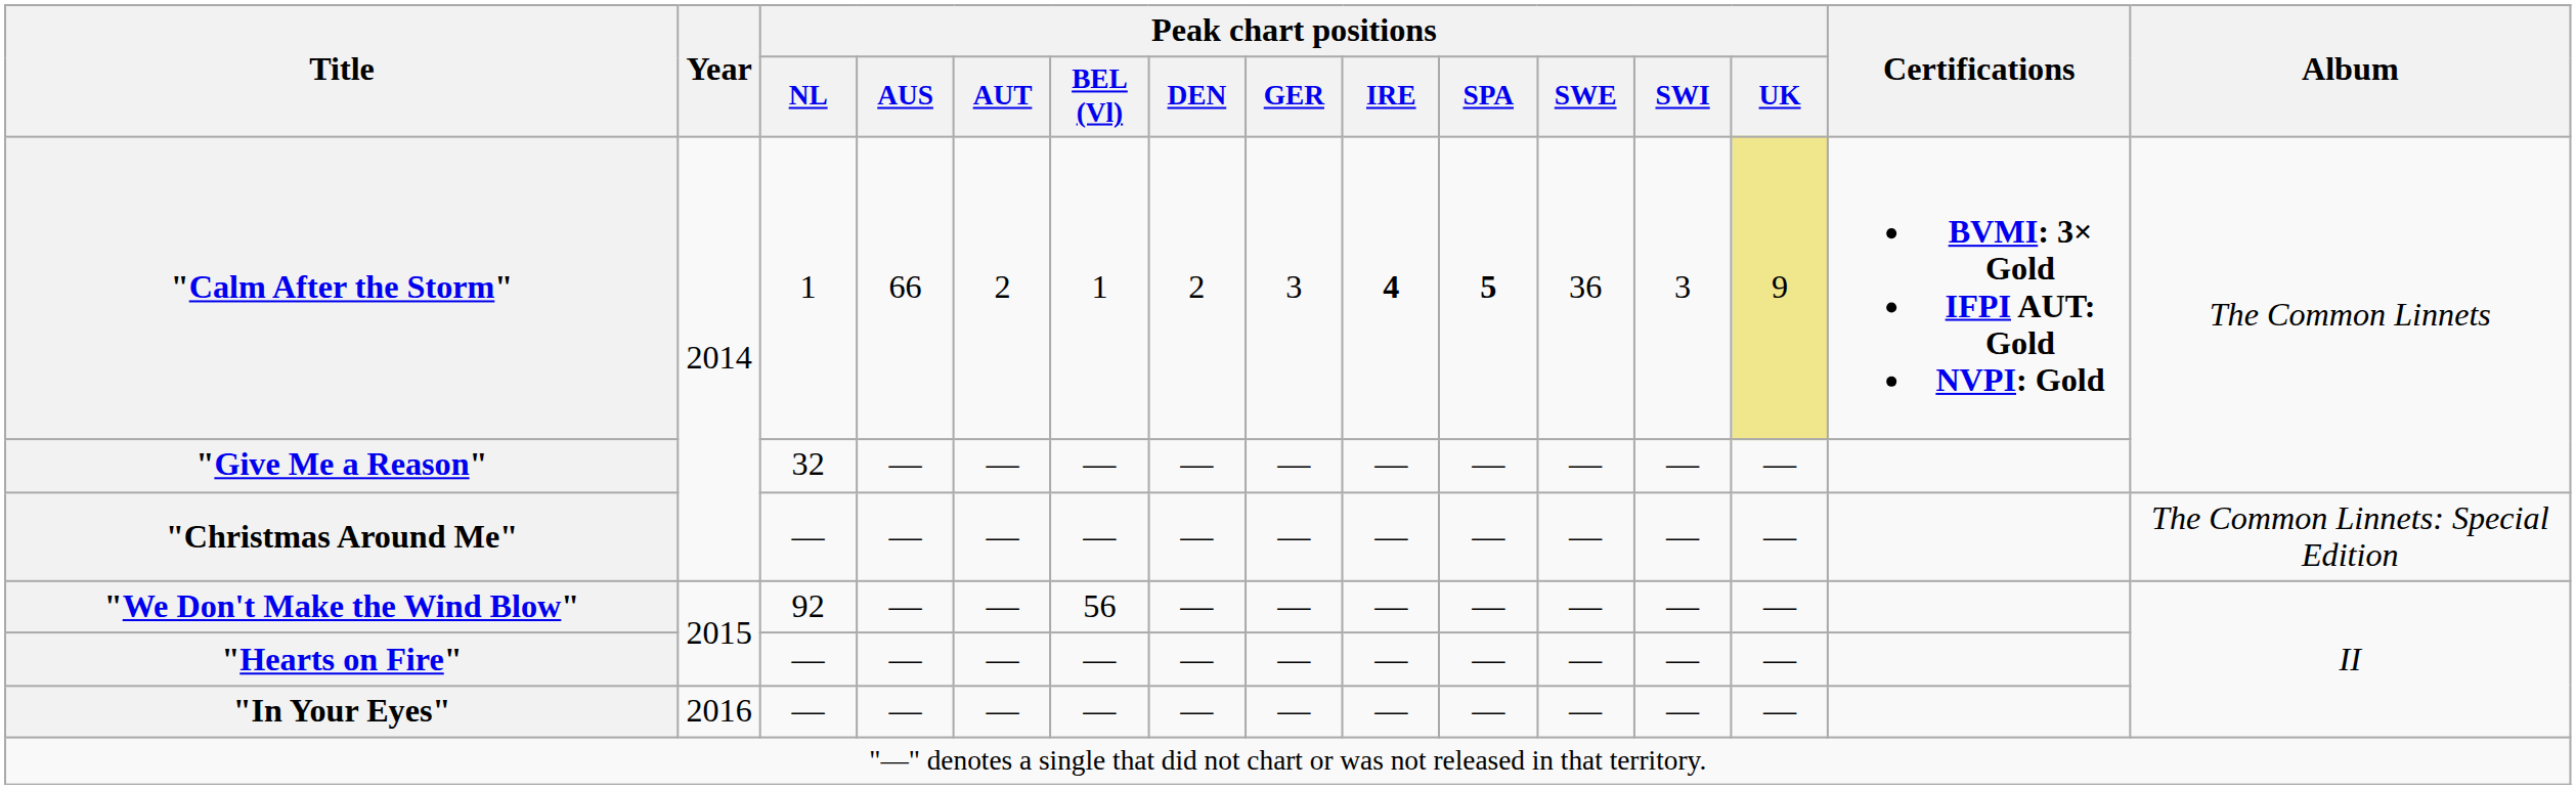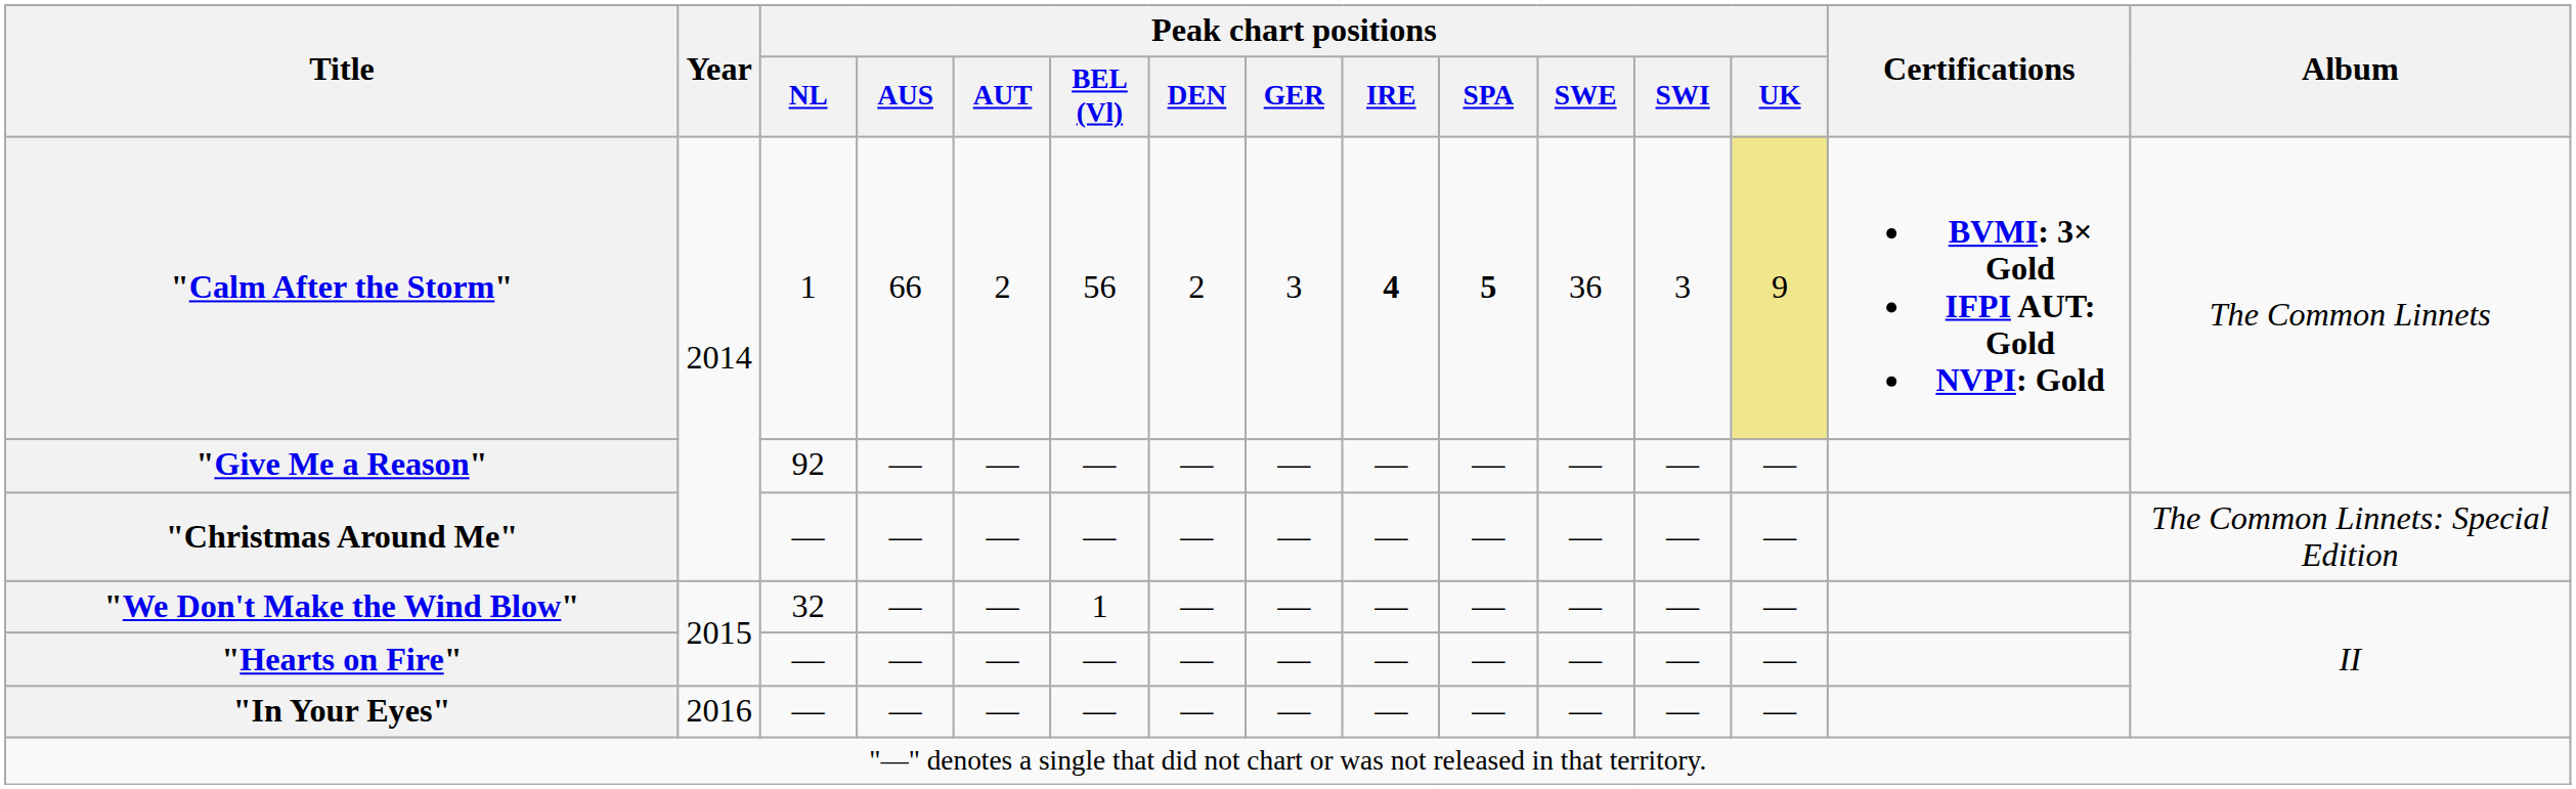 <table class="wikitable plainrowheaders" style="text-align:center;">
 <tr>
 <th scope="col" rowspan="2" style="width:20em;">Title</th>
 <th scope="col" rowspan="2" style="width:1em;">Year</th>
 <th scope="col" colspan="11">Peak chart positions</th>
 <th scope="col" rowspan="2">Certifications</th>
 <th scope="col" rowspan="2">Album</th>
 </tr>
 <tr>
 <th scope="col" style="width:3em;font-size:85%;"><a href='#'>NL</a><br></th>
 <th scope="col" style="width:3em;font-size:85%;"><a href='#'>AUS</a><br></th>
 <th scope="col" style="width:3em;font-size:85%;"><a href='#'>AUT</a><br></th>
 <th scope="col" style="width:3em;font-size:85%;"><a href='#'>BEL (Vl)</a><br></th>
 <th scope="col" style="width:3em;font-size:85%;"><a href='#'>DEN</a><br></th>
 <th scope="col" style="width:3em;font-size:85%;"><a href='#'>GER</a><br></th>
 <th scope="col" style="width:3em;font-size:85%;"><a href='#'>IRE</a><br></th>
 <th scope="col" style="width:3em;font-size:85%;"><a href='#'>SPA</a><br></th>
 <th scope="col" style="width:3em;font-size:85%;"><a href='#'>SWE</a><br></th>
 <th scope="col" style="width:3em;font-size:85%;"><a href='#'>SWI</a><br></th>
 <th scope="col" style="width:3em;font-size:85%;"><a href='#'>UK</a><br></th>
 </tr>
 <tr>
 <th scope="row">"<a href='#'>Calm After the Storm</a>"</th>
 <td rowspan="3">2014</td>
 <td>1</td>
 <td>66</td>
 <td>2</td>
-<td>1</td>
+<td>56</td>
 <td>2</td>
 <td>3</td>
 <td><strong>4</strong></td>
 <td><strong>5</strong></td>
 <td>36</td>
 <td>3</td>
 <td style="background: khaki;">9</td>
 <td><strong><br><ul><li><a href='#'>BVMI</a>: 3× Gold</li><li><a href='#'>IFPI</a> AUT: Gold</li><li><a href='#'>NVPI</a>: Gold</li></ul></strong></td>
 <td rowspan="2"><em>The Common Linnets</em></td>
 </tr>
 <tr>
 <th scope="row">"<a href='#'>Give Me a Reason</a>"</th>
-<td>32</td>
+<td>92</td>
 <td>—</td>
 <td>—</td>
 <td>—</td>
 <td>—</td>
 <td>—</td>
 <td>—</td>
 <td>—</td>
 <td>—</td>
 <td>—</td>
 <td>—</td>
 <td></td>
 </tr>
 <tr>
 <th scope="row">"Christmas Around Me"</th>
 <td>—</td>
 <td>—</td>
 <td>—</td>
 <td>—</td>
 <td>—</td>
 <td>—</td>
 <td>—</td>
 <td>—</td>
 <td>—</td>
 <td>—</td>
 <td>—</td>
 <td></td>
 <td><em>The Common Linnets: Special Edition</em></td>
 </tr>
 <tr>
 <th scope="row">"<a href='#'>We Don't Make the Wind Blow</a>"</th>
 <td rowspan="2">2015</td>
-<td>92</td>
+<td>32</td>
 <td>—</td>
 <td>—</td>
-<td>56</td>
+<td>1</td>
 <td>—</td>
 <td>—</td>
 <td>—</td>
 <td>—</td>
 <td>—</td>
 <td>—</td>
 <td>—</td>
 <td></td>
 <td rowspan="3"><em>II</em></td>
 </tr>
 <tr>
 <th scope="row">"<a href='#'>Hearts on Fire</a>"</th>
 <td>—</td>
 <td>—</td>
 <td>—</td>
 <td>—</td>
 <td>—</td>
 <td>—</td>
 <td>—</td>
 <td>—</td>
 <td>—</td>
 <td>—</td>
 <td>—</td>
 <td></td>
 </tr>
 <tr>
 <th scope="row">"In Your Eyes"</th>
 <td>2016</td>
 <td>—</td>
 <td>—</td>
 <td>—</td>
 <td>—</td>
 <td>—</td>
 <td>—</td>
 <td>—</td>
 <td>—</td>
 <td>—</td>
 <td>—</td>
 <td>—</td>
 <td></td>
 </tr>
 <tr>
 <td colspan="16" style="font-size:85%">"—" denotes a single that did not chart or was not released in that territory.</td>
 </tr>
 <tr>
 </tr>
 </table>
